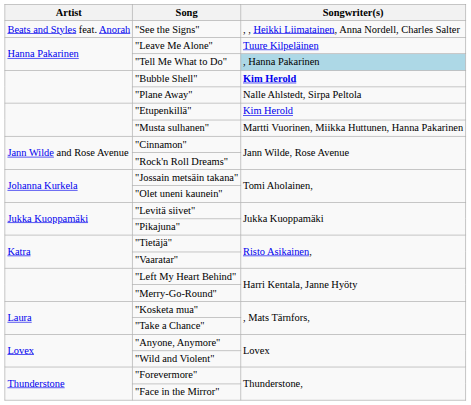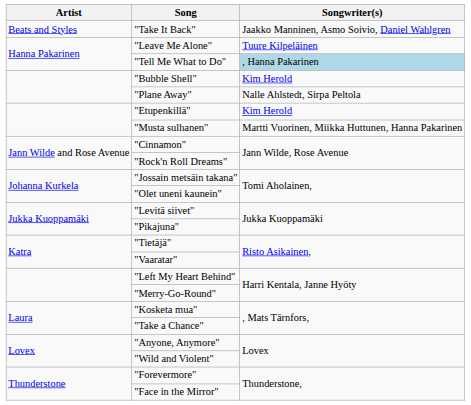 <table class="sortable wikitable" style="margin: 1em auto 1em auto">
 <tr>
 <th>Artist</th>
 <th>Song</th>
 <th>Songwriter(s)</th>
 </tr>
 <tr>
-<td><a href='#'>Beats and Styles</a> feat. <a href='#'>Anorah</a></td>
-<td>"See the Signs"</td>
-<td>, , <a href='#'>Heikki Liimatainen</a>, Anna Nordell, Charles Salter</td>
+<td><a href='#'>Beats and Styles</a></td>
+<td>"Take It Back"</td>
+<td>Jaakko Manninen, Asmo Soivio, <a href='#'>Daniel Wahlgren</a></td>
 </tr>
 <tr>
 <td rowspan="2"><a href='#'>Hanna Pakarinen</a></td>
 <td>"Leave Me Alone"</td>
 <td><a href='#'>Tuure Kilpeläinen</a></td>
 </tr>
 <tr>
 <td>"Tell Me What to Do"</td>
 <td style="background: lightblue;">, Hanna Pakarinen</td>
 </tr>
 <tr>
 <td rowspan="2"></td>
 <td>"Bubble Shell"</td>
-<td><strong><a href='#'>Kim Herold</a></strong></td>
+<td><a href='#'>Kim Herold</a></td>
 </tr>
 <tr>
 <td>"Plane Away"</td>
 <td>Nalle Ahlstedt, Sirpa Peltola</td>
 </tr>
 <tr>
 <td rowspan="2"></td>
 <td>"Etupenkillä"</td>
 <td><a href='#'>Kim Herold</a></td>
 </tr>
 <tr>
 <td>"Musta sulhanen"</td>
 <td>Martti Vuorinen, Miikka Huttunen, Hanna Pakarinen</td>
 </tr>
 <tr>
 <td rowspan="2"><a href='#'>Jann Wilde</a> and Rose Avenue</td>
 <td>"Cinnamon"</td>
 <td rowspan="2">Jann Wilde, Rose Avenue</td>
 </tr>
 <tr>
 <td>"Rock'n Roll Dreams"</td>
 </tr>
 <tr>
 <td rowspan="2"><a href='#'>Johanna Kurkela</a></td>
 <td>"Jossain metsäin takana"</td>
 <td rowspan="2">Tomi Aholainen, </td>
 </tr>
 <tr>
 <td>"Olet uneni kaunein"</td>
 </tr>
 <tr>
 <td rowspan="2"><a href='#'>Jukka Kuoppamäki</a></td>
 <td>"Levitä siivet"</td>
 <td rowspan="2">Jukka Kuoppamäki</td>
 </tr>
 <tr>
 <td>"Pikajuna"</td>
 </tr>
 <tr>
 <td rowspan="2"><a href='#'>Katra</a></td>
 <td>"Tietäjä"</td>
 <td rowspan="2"><a href='#'>Risto Asikainen</a>, </td>
 </tr>
 <tr>
 <td>"Vaaratar"</td>
 </tr>
 <tr>
 <td rowspan="2"></td>
 <td>"Left My Heart Behind"</td>
 <td rowspan="2">Harri Kentala, Janne Hyöty</td>
 </tr>
 <tr>
 <td>"Merry-Go-Round"</td>
 </tr>
 <tr>
 <td rowspan="2"><a href='#'>Laura</a></td>
 <td>"Kosketa mua"</td>
 <td rowspan="2">, Mats Tärnfors, </td>
 </tr>
 <tr>
 <td>"Take a Chance"</td>
 </tr>
 <tr>
 <td rowspan="2"><a href='#'>Lovex</a></td>
 <td>"Anyone, Anymore"</td>
 <td rowspan="2">Lovex</td>
 </tr>
 <tr>
 <td>"Wild and Violent"</td>
 </tr>
 <tr>
 <td rowspan="2"><a href='#'>Thunderstone</a></td>
 <td>"Forevermore"</td>
 <td rowspan="2">Thunderstone, </td>
 </tr>
 <tr>
 <td>"Face in the Mirror"</td>
 </tr>
 </table>
